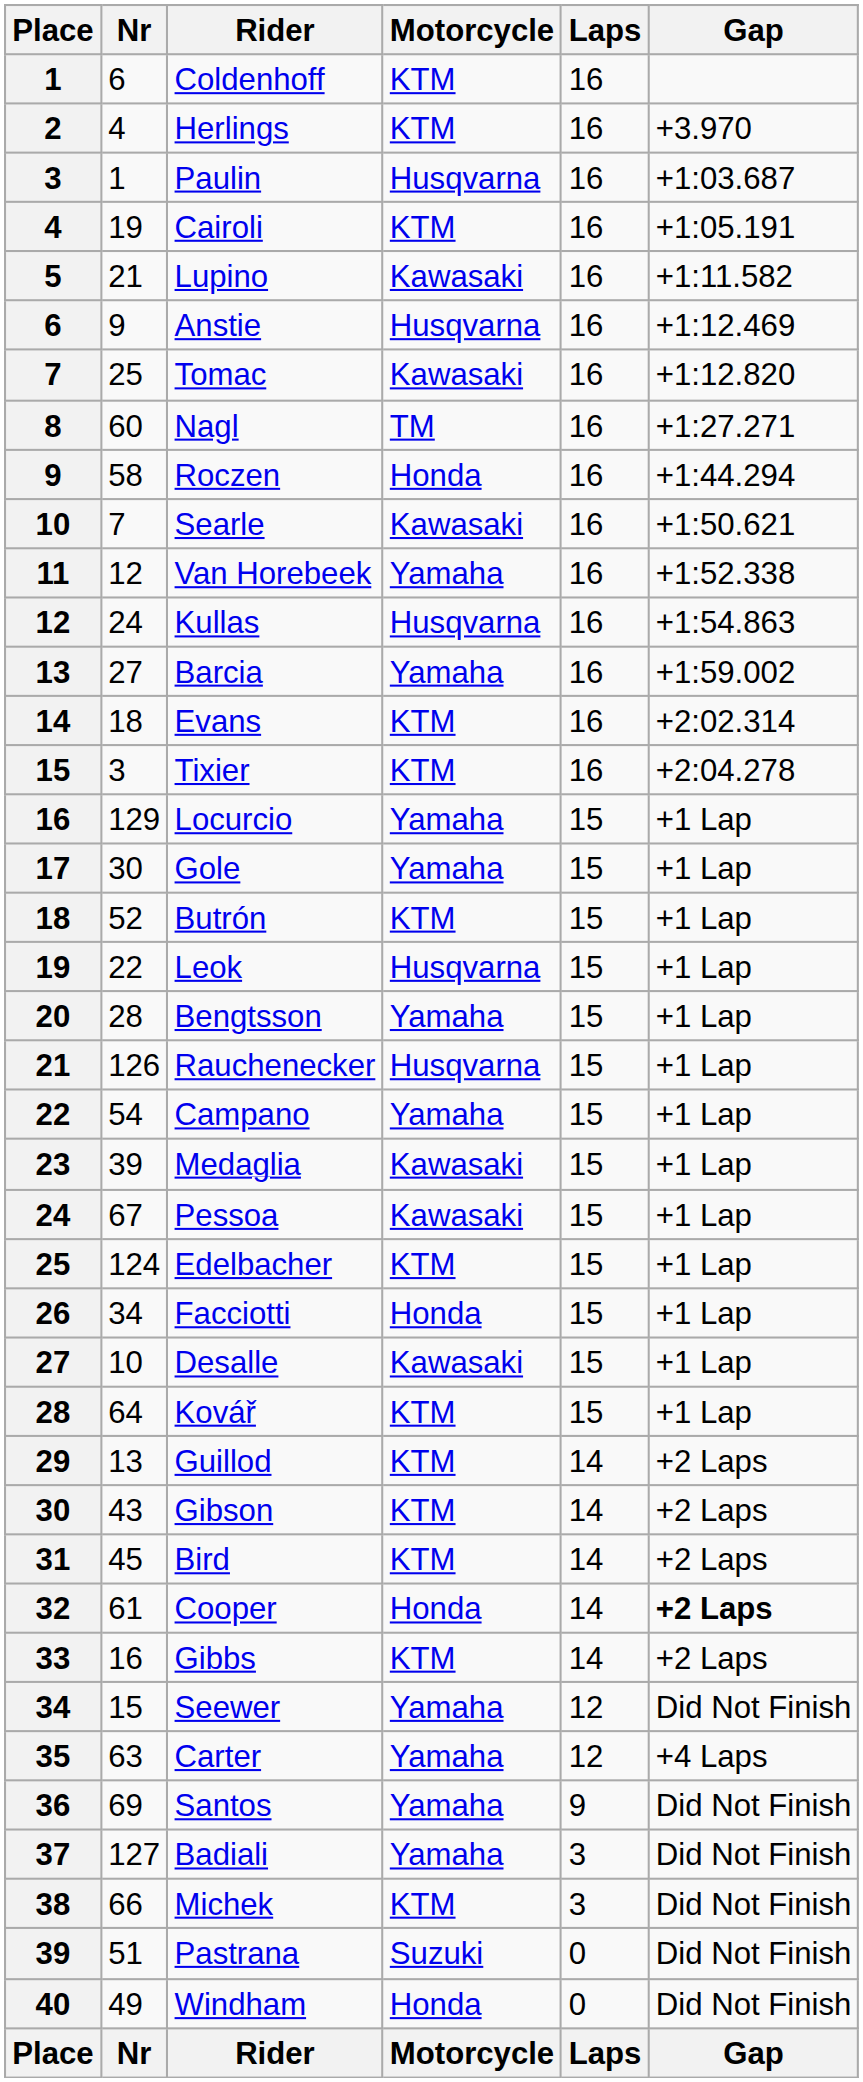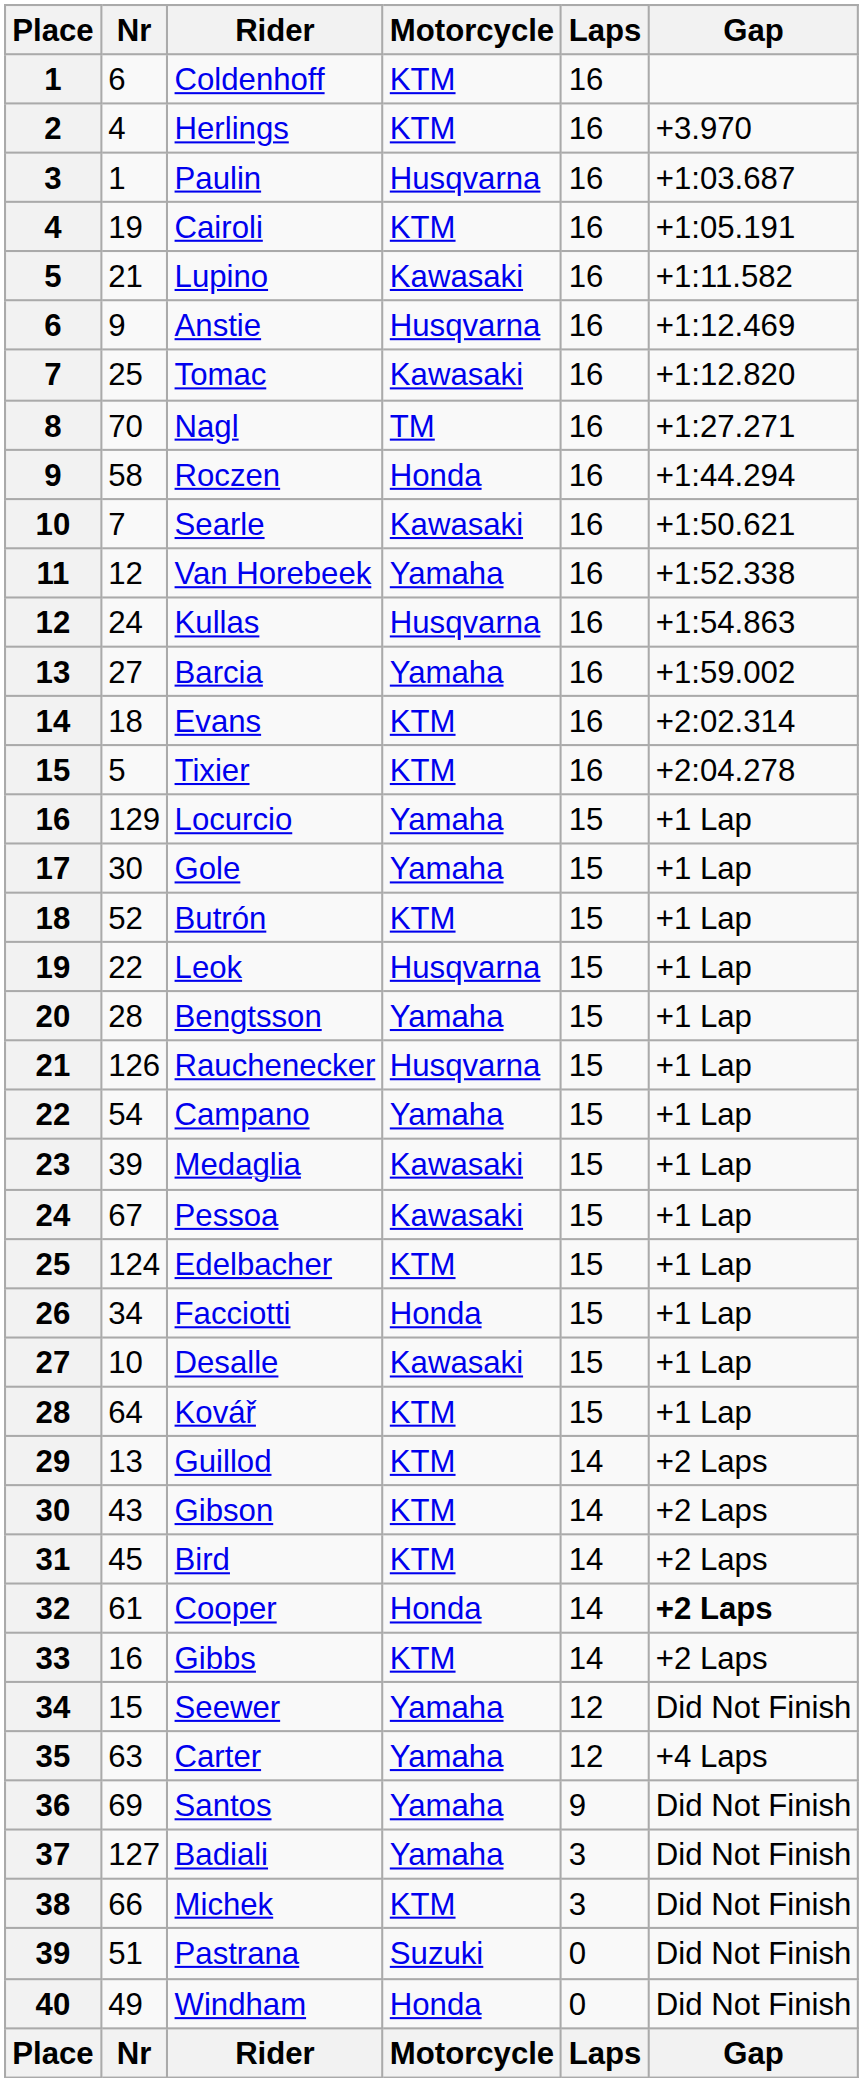 <table class="wikitable" style="font-size: 95%">
 <tr>
 <th>Place</th>
 <th>Nr</th>
 <th>Rider</th>
 <th>Motorcycle</th>
 <th>Laps</th>
 <th>Gap</th>
 </tr>
 <tr>
 <th>1</th>
 <td>6</td>
 <td> <a href='#'>Coldenhoff</a></td>
 <td><a href='#'>KTM</a></td>
 <td>16</td>
 <td></td>
 </tr>
 <tr>
 <th>2</th>
 <td>4</td>
 <td> <a href='#'>Herlings</a></td>
 <td><a href='#'>KTM</a></td>
 <td>16</td>
 <td>+3.970</td>
 </tr>
 <tr>
 <th>3</th>
 <td>1</td>
 <td> <a href='#'>Paulin</a></td>
 <td><a href='#'>Husqvarna</a></td>
 <td>16</td>
 <td>+1:03.687</td>
 </tr>
 <tr>
 <th>4</th>
 <td>19</td>
 <td> <a href='#'>Cairoli</a></td>
 <td><a href='#'>KTM</a></td>
 <td>16</td>
 <td>+1:05.191</td>
 </tr>
 <tr>
 <th>5</th>
 <td>21</td>
 <td> <a href='#'>Lupino</a></td>
 <td><a href='#'>Kawasaki</a></td>
 <td>16</td>
 <td>+1:11.582</td>
 </tr>
 <tr>
 <th>6</th>
 <td>9</td>
 <td> <a href='#'>Anstie</a></td>
 <td><a href='#'>Husqvarna</a></td>
 <td>16</td>
 <td>+1:12.469</td>
 </tr>
 <tr>
 <th>7</th>
 <td>25</td>
 <td> <a href='#'>Tomac</a></td>
 <td><a href='#'>Kawasaki</a></td>
 <td>16</td>
 <td>+1:12.820</td>
 </tr>
 <tr>
 <th>8</th>
-<td>60</td>
+<td>70</td>
 <td> <a href='#'>Nagl</a></td>
 <td><a href='#'>TM</a></td>
 <td>16</td>
 <td>+1:27.271</td>
 </tr>
 <tr>
 <th>9</th>
 <td>58</td>
 <td> <a href='#'>Roczen</a></td>
 <td><a href='#'>Honda</a></td>
 <td>16</td>
 <td>+1:44.294</td>
 </tr>
 <tr>
 <th>10</th>
 <td>7</td>
 <td> <a href='#'>Searle</a></td>
 <td><a href='#'>Kawasaki</a></td>
 <td>16</td>
 <td>+1:50.621</td>
 </tr>
 <tr>
 <th>11</th>
 <td>12</td>
 <td> <a href='#'>Van Horebeek</a></td>
 <td><a href='#'>Yamaha</a></td>
 <td>16</td>
 <td>+1:52.338</td>
 </tr>
 <tr>
 <th>12</th>
 <td>24</td>
 <td> <a href='#'>Kullas</a></td>
 <td><a href='#'>Husqvarna</a></td>
 <td>16</td>
 <td>+1:54.863</td>
 </tr>
 <tr>
 <th>13</th>
 <td>27</td>
 <td> <a href='#'>Barcia</a></td>
 <td><a href='#'>Yamaha</a></td>
 <td>16</td>
 <td>+1:59.002</td>
 </tr>
 <tr>
 <th>14</th>
 <td>18</td>
 <td> <a href='#'>Evans</a></td>
 <td><a href='#'>KTM</a></td>
 <td>16</td>
 <td>+2:02.314</td>
 </tr>
 <tr>
 <th>15</th>
-<td>3</td>
+<td>5</td>
 <td> <a href='#'>Tixier</a></td>
 <td><a href='#'>KTM</a></td>
 <td>16</td>
 <td>+2:04.278</td>
 </tr>
 <tr>
 <th>16</th>
 <td>129</td>
 <td> <a href='#'>Locurcio</a></td>
 <td><a href='#'>Yamaha</a></td>
 <td>15</td>
 <td>+1 Lap</td>
 </tr>
 <tr>
 <th>17</th>
 <td>30</td>
 <td> <a href='#'>Gole</a></td>
 <td><a href='#'>Yamaha</a></td>
 <td>15</td>
 <td>+1 Lap</td>
 </tr>
 <tr>
 <th>18</th>
 <td>52</td>
 <td> <a href='#'>Butrón</a></td>
 <td><a href='#'>KTM</a></td>
 <td>15</td>
 <td>+1 Lap</td>
 </tr>
 <tr>
 <th>19</th>
 <td>22</td>
 <td> <a href='#'>Leok</a></td>
 <td><a href='#'>Husqvarna</a></td>
 <td>15</td>
 <td>+1 Lap</td>
 </tr>
 <tr>
 <th>20</th>
 <td>28</td>
 <td> <a href='#'>Bengtsson</a></td>
 <td><a href='#'>Yamaha</a></td>
 <td>15</td>
 <td>+1 Lap</td>
 </tr>
 <tr>
 <th>21</th>
 <td>126</td>
 <td> <a href='#'>Rauchenecker</a></td>
 <td><a href='#'>Husqvarna</a></td>
 <td>15</td>
 <td>+1 Lap</td>
 </tr>
 <tr>
 <th>22</th>
 <td>54</td>
 <td> <a href='#'>Campano</a></td>
 <td><a href='#'>Yamaha</a></td>
 <td>15</td>
 <td>+1 Lap</td>
 </tr>
 <tr>
 <th>23</th>
 <td>39</td>
 <td> <a href='#'>Medaglia</a></td>
 <td><a href='#'>Kawasaki</a></td>
 <td>15</td>
 <td>+1 Lap</td>
 </tr>
 <tr>
 <th>24</th>
 <td>67</td>
 <td> <a href='#'>Pessoa</a></td>
 <td><a href='#'>Kawasaki</a></td>
 <td>15</td>
 <td>+1 Lap</td>
 </tr>
 <tr>
 <th>25</th>
 <td>124</td>
 <td> <a href='#'>Edelbacher</a></td>
 <td><a href='#'>KTM</a></td>
 <td>15</td>
 <td>+1 Lap</td>
 </tr>
 <tr>
 <th>26</th>
 <td>34</td>
 <td> <a href='#'>Facciotti</a></td>
 <td><a href='#'>Honda</a></td>
 <td>15</td>
 <td>+1 Lap</td>
 </tr>
 <tr>
 <th>27</th>
 <td>10</td>
 <td> <a href='#'>Desalle</a></td>
 <td><a href='#'>Kawasaki</a></td>
 <td>15</td>
 <td>+1 Lap</td>
 </tr>
 <tr>
 <th>28</th>
 <td>64</td>
 <td> <a href='#'>Kovář</a></td>
 <td><a href='#'>KTM</a></td>
 <td>15</td>
 <td>+1 Lap</td>
 </tr>
 <tr>
 <th>29</th>
 <td>13</td>
 <td> <a href='#'>Guillod</a></td>
 <td><a href='#'>KTM</a></td>
 <td>14</td>
 <td>+2 Laps</td>
 </tr>
 <tr>
 <th>30</th>
 <td>43</td>
 <td> <a href='#'>Gibson</a></td>
 <td><a href='#'>KTM</a></td>
 <td>14</td>
 <td>+2 Laps</td>
 </tr>
 <tr>
 <th>31</th>
 <td>45</td>
 <td> <a href='#'>Bird</a></td>
 <td><a href='#'>KTM</a></td>
 <td>14</td>
 <td>+2 Laps</td>
 </tr>
 <tr>
 <th>32</th>
 <td>61</td>
 <td> <a href='#'>Cooper</a></td>
 <td><a href='#'>Honda</a></td>
 <td>14</td>
 <td><strong>+2 Laps</strong></td>
 </tr>
 <tr>
 <th>33</th>
 <td>16</td>
 <td> <a href='#'>Gibbs</a></td>
 <td><a href='#'>KTM</a></td>
 <td>14</td>
 <td>+2 Laps</td>
 </tr>
 <tr>
 <th>34</th>
 <td>15</td>
 <td> <a href='#'>Seewer</a></td>
 <td><a href='#'>Yamaha</a></td>
 <td>12</td>
 <td>Did Not Finish</td>
 </tr>
 <tr>
 <th>35</th>
 <td>63</td>
 <td> <a href='#'>Carter</a></td>
 <td><a href='#'>Yamaha</a></td>
 <td>12</td>
 <td>+4 Laps</td>
 </tr>
 <tr>
 <th>36</th>
 <td>69</td>
 <td> <a href='#'>Santos</a></td>
 <td><a href='#'>Yamaha</a></td>
 <td>9</td>
 <td>Did Not Finish</td>
 </tr>
 <tr>
 <th>37</th>
 <td>127</td>
 <td> <a href='#'>Badiali</a></td>
 <td><a href='#'>Yamaha</a></td>
 <td>3</td>
 <td>Did Not Finish</td>
 </tr>
 <tr>
 <th>38</th>
 <td>66</td>
 <td> <a href='#'>Michek</a></td>
 <td><a href='#'>KTM</a></td>
 <td>3</td>
 <td>Did Not Finish</td>
 </tr>
 <tr>
 <th>39</th>
 <td>51</td>
 <td> <a href='#'>Pastrana</a></td>
 <td><a href='#'>Suzuki</a></td>
 <td>0</td>
 <td>Did Not Finish</td>
 </tr>
 <tr>
 <th>40</th>
 <td>49</td>
 <td> <a href='#'>Windham</a></td>
 <td><a href='#'>Honda</a></td>
 <td>0</td>
 <td>Did Not Finish</td>
 </tr>
 <tr>
 <th>Place</th>
 <th>Nr</th>
 <th>Rider</th>
 <th>Motorcycle</th>
 <th>Laps</th>
 <th>Gap</th>
 </tr>
 </table>
